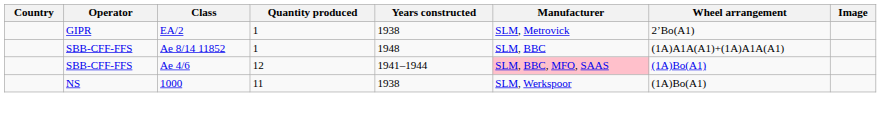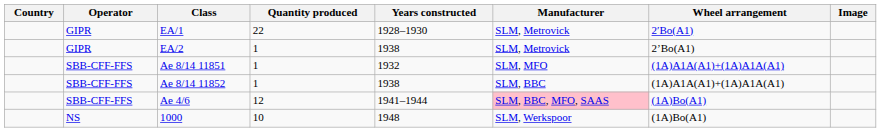 <table class="wikitable sortable" width="100%">
 <tr>
 <th>Country</th>
 <th>Operator</th>
 <th>Class</th>
 <th>Quantity produced</th>
 <th>Years constructed</th>
 <th>Manufacturer</th>
 <th>Wheel arrangement</th>
 <th>Image</th>
 </tr>
 <tr>
 <td></td>
 <td><a href='#'>GIPR</a></td>
+<td><a href='#'>EA/1</a></td>
+<td>22</td>
+<td>1928–1930</td>
+<td><a href='#'>SLM</a>, <a href='#'>Metrovick</a></td>
+<td><a href='#'>2′Bo(A1)</a></td>
+<td></td>
+</tr>
+<tr>
+<td></td>
+<td><a href='#'>GIPR</a></td>
 <td><a href='#'>EA/2</a></td>
 <td>1</td>
 <td>1938</td>
 <td><a href='#'>SLM</a>, <a href='#'>Metrovick</a></td>
 <td>2’Bo(A1)</td>
 <td></td>
 </tr>
 <tr>
 <td></td>
 <td><a href='#'>SBB-CFF-FFS</a></td>
+<td><a href='#'>Ae 8/14 11851</a></td>
+<td>1</td>
+<td>1932</td>
+<td><a href='#'>SLM</a>, <a href='#'>MFO</a></td>
+<td><a href='#'>(1A)A1A(A1)+(1A)A1A(A1)</a></td>
+<td></td>
+</tr>
+<tr>
+<td></td>
+<td><a href='#'>SBB-CFF-FFS</a></td>
 <td><a href='#'>Ae 8/14 11852</a></td>
 <td>1</td>
-<td>1948</td>
+<td>1938</td>
 <td><a href='#'>SLM</a>, <a href='#'>BBC</a></td>
 <td>(1A)A1A(A1)+(1A)A1A(A1)</td>
 <td></td>
 </tr>
 <tr>
 <td></td>
 <td><a href='#'>SBB-CFF-FFS</a></td>
 <td><a href='#'>Ae 4/6</a></td>
 <td>12</td>
 <td>1941–1944</td>
 <td style="background: pink;"><a href='#'>SLM</a>, <a href='#'>BBC</a>, <a href='#'>MFO</a>, <a href='#'>SAAS</a></td>
 <td><a href='#'>(1A)Bo(A1)</a></td>
 <td></td>
 </tr>
 <tr>
 <td></td>
 <td><a href='#'>NS</a></td>
 <td><a href='#'>1000</a></td>
-<td>11</td>
-<td>1938</td>
+<td>10</td>
+<td>1948</td>
 <td><a href='#'>SLM</a>, <a href='#'>Werkspoor</a></td>
 <td>(1A)Bo(A1)</td>
 <td></td>
 </tr>
 </table>
